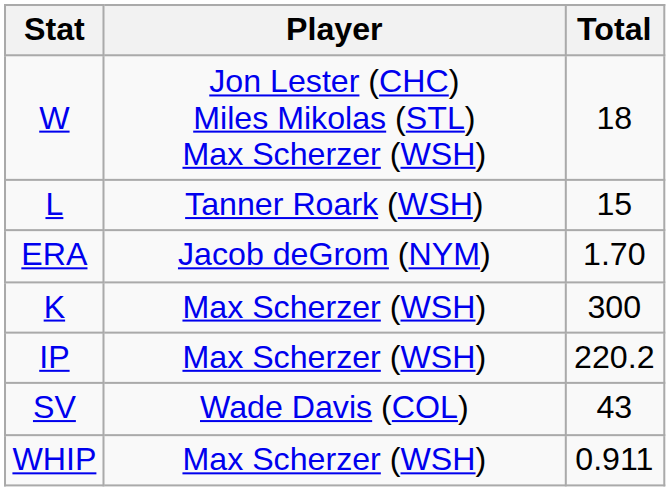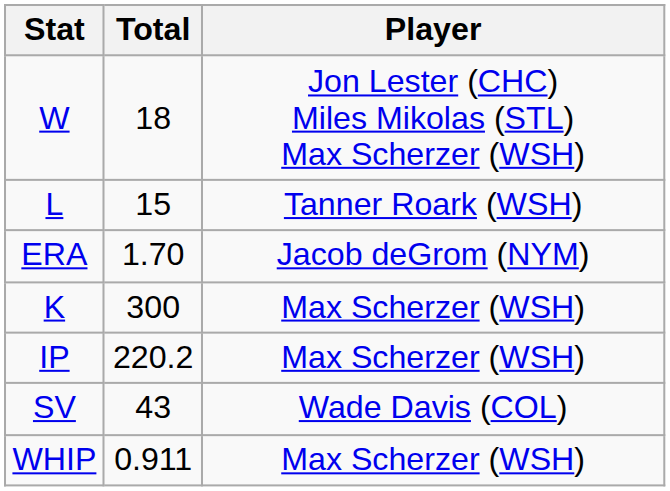 <table class="wikitable" style="text-align:center;">
 <tr>
 <th style="width:15%;">Stat</th>
+<th style="width:15%;">Total</th>
 <th>Player</th>
-<th style="width:15%;">Total</th>
 </tr>
 <tr>
 <td><a href='#'>W</a></td>
+<td>18</td>
 <td><a href='#'>Jon Lester</a> (<a href='#'>CHC</a>)<br><a href='#'>Miles Mikolas</a> (<a href='#'>STL</a>)<br><a href='#'>Max Scherzer</a> (<a href='#'>WSH</a>)</td>
-<td>18</td>
 </tr>
 <tr>
 <td><a href='#'>L</a></td>
+<td>15</td>
 <td><a href='#'>Tanner Roark</a> (<a href='#'>WSH</a>)</td>
-<td>15</td>
 </tr>
 <tr>
 <td><a href='#'>ERA</a></td>
+<td>1.70</td>
 <td><a href='#'>Jacob deGrom</a> (<a href='#'>NYM</a>)</td>
-<td>1.70</td>
 </tr>
 <tr>
 <td><a href='#'>K</a></td>
+<td>300</td>
 <td><a href='#'>Max Scherzer</a> (<a href='#'>WSH</a>)</td>
-<td>300</td>
 </tr>
 <tr>
 <td><a href='#'>IP</a></td>
+<td>220.2</td>
 <td><a href='#'>Max Scherzer</a> (<a href='#'>WSH</a>)</td>
-<td>220.2</td>
 </tr>
 <tr>
 <td><a href='#'>SV</a></td>
+<td>43</td>
 <td><a href='#'>Wade Davis</a> (<a href='#'>COL</a>)</td>
-<td>43</td>
 </tr>
 <tr>
 <td><a href='#'>WHIP</a></td>
+<td>0.911</td>
 <td><a href='#'>Max Scherzer</a> (<a href='#'>WSH</a>)</td>
-<td>0.911</td>
 </tr>
 </table>
